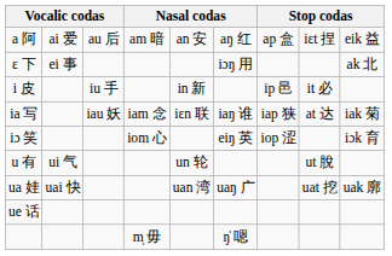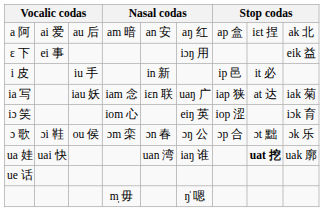 <table class="wikitable" style="text-align: center;">
 <tr>
 <th colspan=3>Vocalic codas</th>
 <th colspan=3>Nasal codas</th>
 <th colspan=3>Stop codas</th>
 </tr>
 <tr>
 <td>a 阿</td>
 <td>ai 爱</td>
 <td>au	后</td>
 <td>am 暗</td>
 <td>an 安</td>
 <td>aŋ 红</td>
 <td>ap 盒</td>
 <td>iɛt 捏</td>
-<td>eik 益</td>
+<td>ak 北</td>
 </tr>
 <tr>
 <td>ɛ 下</td>
 <td>ei 事</td>
 <td></td>
 <td></td>
 <td></td>
 <td>iɔŋ 用</td>
 <td></td>
 <td></td>
-<td>ak 北</td>
+<td>eik 益</td>
 </tr>
 <tr>
 <td>i 皮</td>
 <td></td>
 <td>iu 手</td>
 <td></td>
 <td>in 新</td>
 <td></td>
 <td>ip 邑</td>
 <td>it 必</td>
 <td></td>
 </tr>
 <tr>
 <td>ia 写</td>
 <td></td>
 <td>iau	妖</td>
 <td>iam 念</td>
 <td>iɛn 联</td>
-<td>iaŋ 谁</td>
+<td>uaŋ 广</td>
 <td>iap  狭</td>
 <td>at 达</td>
 <td>iak 菊</td>
 </tr>
 <tr>
 <td>iɔ 笑</td>
 <td></td>
 <td></td>
 <td>iom	心</td>
 <td></td>
 <td>eiŋ 英</td>
 <td>iop 涩</td>
 <td></td>
 <td>iɔk 育</td>
 </tr>
 <tr>
-<td>u 有</td>
-<td>ui 气</td>
-<td></td>
-<td></td>
-<td>un 轮</td>
-<td></td>
-<td></td>
-<td>ut 脫</td>
-<td></td>
+<td>ɔ 歌</td>
+<td>ɔi 鞋</td>
+<td>ou 侯</td>
+<td>ɔm 栾</td>
+<td>ɔn 春</td>
+<td>ɔŋ 公</td>
+<td>ɔp 合</td>
+<td>ɔt 黜</td>
+<td>ɔk 乐</td>
 </tr>
 <tr>
 <td>ua 娃</td>
 <td>uai 快</td>
 <td></td>
 <td></td>
 <td>uan 湾</td>
-<td>uaŋ 广</td>
+<td>iaŋ 谁</td>
 <td></td>
-<td>uat	挖</td>
+<td><strong>uat	挖</strong></td>
 <td>uak 廓</td>
 </tr>
 <tr>
 <td>ue 话</td>
 <td></td>
 <td></td>
 <td></td>
 <td></td>
 <td></td>
 <td></td>
 <td></td>
 <td></td>
 </tr>
 <tr>
 <td></td>
 <td></td>
 <td></td>
 <td>m̩ 毋</td>
 <td></td>
 <td>ŋ̍ 嗯</td>
 <td></td>
 <td></td>
 <td></td>
 </tr>
 </table>
